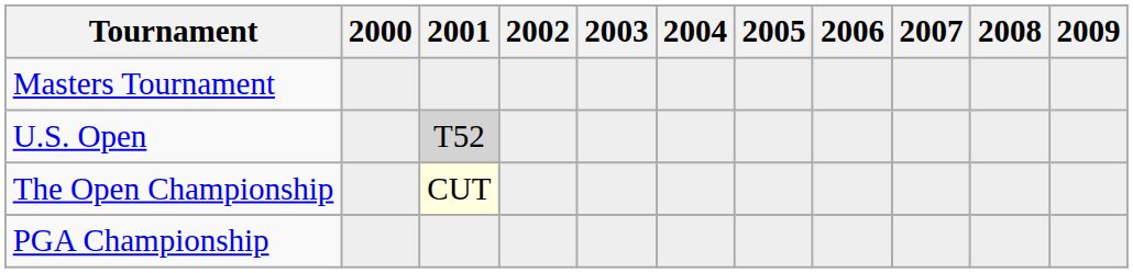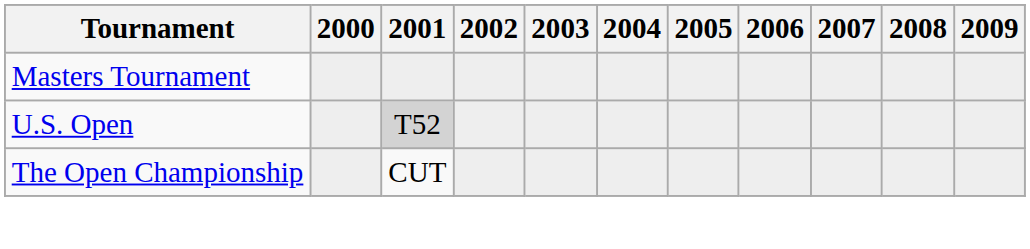 <table class="wikitable" style="font-size:95%;text-align:center;">
 <tr>
 <th>Tournament</th>
 <th>2000</th>
 <th>2001</th>
 <th>2002</th>
 <th>2003</th>
 <th>2004</th>
 <th>2005</th>
 <th>2006</th>
 <th>2007</th>
 <th>2008</th>
 <th>2009</th>
 </tr>
 <tr>
 <td align=left><a href='#'>Masters Tournament</a></td>
 <td style="background:#eeeeee;"></td>
 <td style="background:#eeeeee;"></td>
 <td style="background:#eeeeee;"></td>
 <td style="background:#eeeeee;"></td>
 <td style="background:#eeeeee;"></td>
 <td style="background:#eeeeee;"></td>
 <td style="background:#eeeeee;"></td>
 <td style="background:#eeeeee;"></td>
 <td style="background:#eeeeee;"></td>
 <td style="background:#eeeeee;"></td>
 </tr>
 <tr>
 <td align=left><a href='#'>U.S. Open</a></td>
 <td style="background:#eeeeee;"></td>
 <td style="background: lightgrey;">T52</td>
 <td style="background:#eeeeee;"></td>
 <td style="background:#eeeeee;"></td>
 <td style="background:#eeeeee;"></td>
 <td style="background:#eeeeee;"></td>
 <td style="background:#eeeeee;"></td>
 <td style="background:#eeeeee;"></td>
 <td style="background:#eeeeee;"></td>
 <td style="background:#eeeeee;"></td>
 </tr>
 <tr>
 <td align=left><a href='#'>The Open Championship</a></td>
 <td style="background:#eeeeee;"></td>
-<td style="background: lightyellow;">CUT</td>
-<td style="background:#eeeeee;"></td>
-<td style="background:#eeeeee;"></td>
-<td style="background:#eeeeee;"></td>
-<td style="background:#eeeeee;"></td>
-<td style="background:#eeeeee;"></td>
-<td style="background:#eeeeee;"></td>
-<td style="background:#eeeeee;"></td>
-<td style="background:#eeeeee;"></td>
-</tr>
-<tr>
-<td align=left><a href='#'>PGA Championship</a></td>
-<td style="background:#eeeeee;"></td>
-<td style="background:#eeeeee;"></td>
+<td>CUT</td>
 <td style="background:#eeeeee;"></td>
 <td style="background:#eeeeee;"></td>
 <td style="background:#eeeeee;"></td>
 <td style="background:#eeeeee;"></td>
 <td style="background:#eeeeee;"></td>
 <td style="background:#eeeeee;"></td>
 <td style="background:#eeeeee;"></td>
 <td style="background:#eeeeee;"></td>
 </tr>
 </table>
